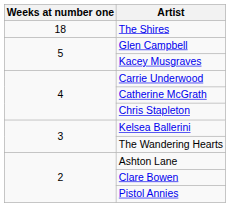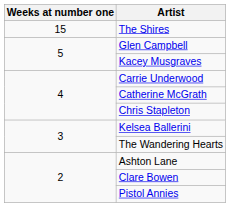 <table class="wikitable plainrowheaders sortable">
 <tr>
 <th scope=col>Weeks at number one</th>
 <th scope=col>Artist</th>
 </tr>
 <tr class=unsortable>
-<td align="center">18</td>
+<td align="center">15</td>
 <td><a href='#'>The Shires</a></td>
 </tr>
 <tr>
 <td align="center" rowspan=2>5</td>
 <td><a href='#'>Glen Campbell</a></td>
 </tr>
 <tr>
 <td><a href='#'>Kacey Musgraves</a></td>
 </tr>
 <tr>
 <td align="center" rowspan=3>4</td>
 <td><a href='#'>Carrie Underwood</a></td>
 </tr>
 <tr>
 <td><a href='#'>Catherine McGrath</a></td>
 </tr>
 <tr>
 <td><a href='#'>Chris Stapleton</a></td>
 </tr>
 <tr>
 <td align="center" rowspan=2>3</td>
 <td><a href='#'>Kelsea Ballerini</a></td>
 </tr>
 <tr>
 <td>The Wandering Hearts</td>
 </tr>
 <tr>
 <td align="center" rowspan=3>2</td>
 <td>Ashton Lane</td>
 </tr>
 <tr>
 <td><a href='#'>Clare Bowen</a></td>
 </tr>
 <tr>
 <td><a href='#'>Pistol Annies</a></td>
 </tr>
 </table>
